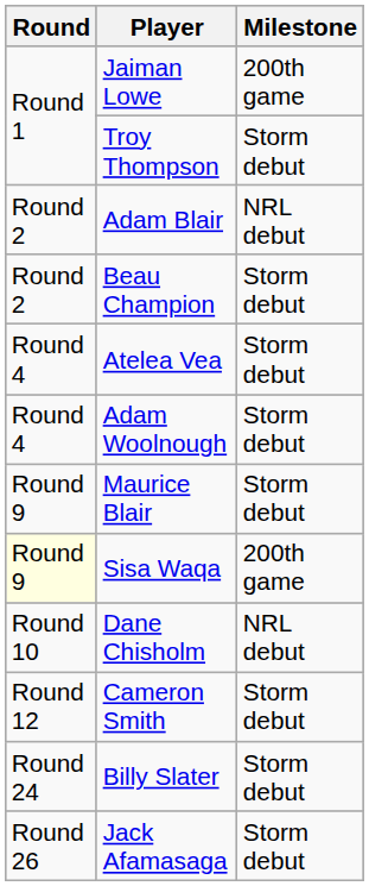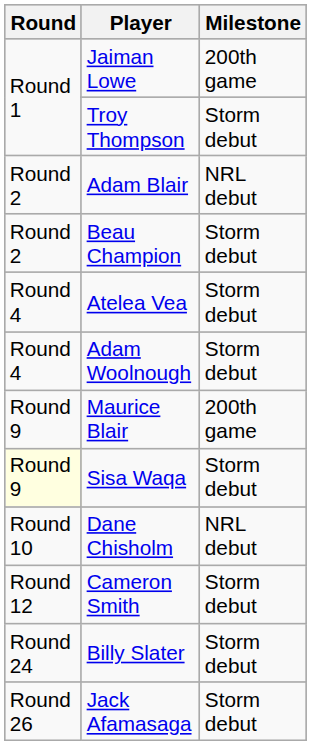 <table class="wikitable"  style="font-size:80%; width:30%;">
 <tr>
 <th>Round</th>
 <th>Player</th>
 <th>Milestone</th>
 </tr>
 <tr>
 <td rowspan=2>Round 1</td>
 <td><a href='#'>Jaiman Lowe</a></td>
 <td>200th game</td>
 </tr>
 <tr>
 <td><a href='#'>Troy Thompson</a></td>
 <td>Storm debut</td>
 </tr>
 <tr>
 <td>Round 2</td>
 <td><a href='#'>Adam Blair</a></td>
 <td>NRL debut</td>
 </tr>
 <tr>
 <td>Round 2</td>
 <td><a href='#'>Beau Champion</a></td>
 <td>Storm debut</td>
 </tr>
 <tr>
 <td>Round 4</td>
 <td><a href='#'>Atelea Vea</a></td>
 <td>Storm debut</td>
 </tr>
 <tr>
 <td>Round 4</td>
 <td><a href='#'>Adam Woolnough</a></td>
 <td>Storm debut</td>
 </tr>
 <tr>
 <td>Round 9</td>
 <td><a href='#'>Maurice Blair</a></td>
-<td>Storm debut</td>
+<td>200th game</td>
 </tr>
 <tr>
 <td style="background: lightyellow;">Round 9</td>
 <td><a href='#'>Sisa Waqa</a></td>
-<td>200th game</td>
+<td>Storm debut</td>
 </tr>
 <tr>
 <td>Round 10</td>
 <td><a href='#'>Dane Chisholm</a></td>
 <td>NRL debut</td>
 </tr>
 <tr>
 <td>Round 12</td>
 <td><a href='#'>Cameron Smith</a></td>
 <td>Storm debut</td>
 </tr>
 <tr>
 <td>Round 24</td>
 <td><a href='#'>Billy Slater</a></td>
 <td>Storm debut</td>
 </tr>
 <tr>
 <td>Round 26</td>
 <td><a href='#'>Jack Afamasaga</a></td>
 <td>Storm debut</td>
 </tr>
 </table>
